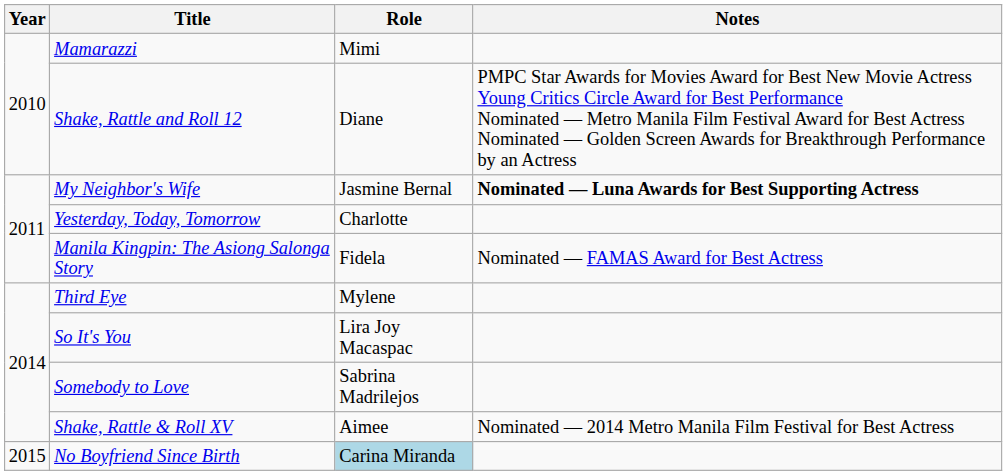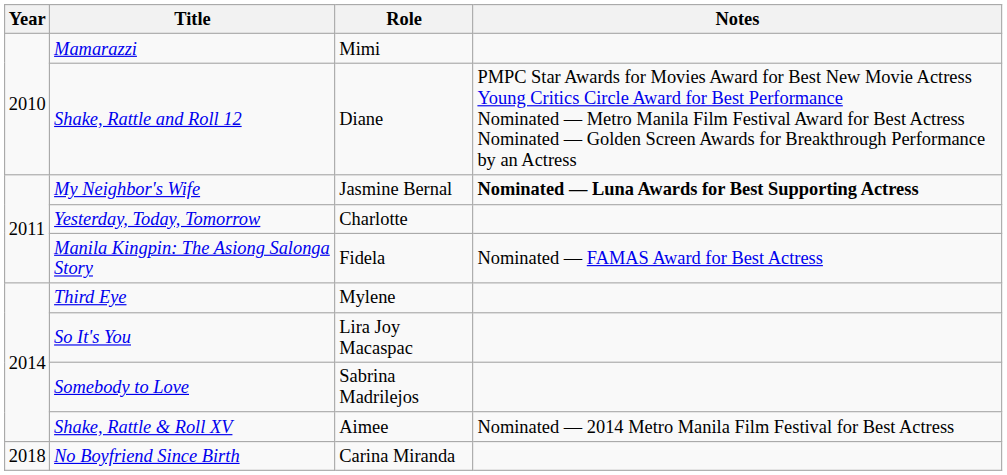 <table class="wikitable">
 <tr>
 <th>Year</th>
 <th>Title</th>
 <th>Role</th>
 <th>Notes</th>
 </tr>
 <tr>
 <td rowspan="2">2010</td>
 <td><em><a href='#'>Mamarazzi</a></em></td>
 <td>Mimi</td>
 <td></td>
 </tr>
 <tr>
 <td><em><a href='#'>Shake, Rattle and Roll 12</a></em></td>
 <td>Diane</td>
 <td>PMPC Star Awards for Movies Award for Best New Movie Actress<br><a href='#'>Young Critics Circle Award for Best Performance</a><br>Nominated — Metro Manila Film Festival Award for Best Actress<br>Nominated — Golden Screen Awards for Breakthrough Performance by an Actress</td>
 </tr>
 <tr>
 <td rowspan="3">2011</td>
 <td><em><a href='#'>My Neighbor's Wife</a></em></td>
 <td>Jasmine Bernal</td>
 <td><strong>Nominated —  Luna Awards for Best Supporting Actress</strong></td>
 </tr>
 <tr>
 <td><em><a href='#'>Yesterday, Today, Tomorrow</a></em></td>
 <td>Charlotte</td>
 <td></td>
 </tr>
 <tr>
 <td><em><a href='#'>Manila Kingpin: The Asiong Salonga Story</a></em></td>
 <td>Fidela</td>
 <td>Nominated — <a href='#'>FAMAS Award for Best Actress</a></td>
 </tr>
 <tr>
 <td rowspan="4">2014</td>
 <td><em><a href='#'>Third Eye</a></em></td>
 <td>Mylene</td>
 <td></td>
 </tr>
 <tr>
 <td><em><a href='#'>So It's You</a></em></td>
 <td>Lira Joy Macaspac</td>
 <td></td>
 </tr>
 <tr>
 <td><em><a href='#'>Somebody to Love</a></em></td>
 <td>Sabrina Madrilejos</td>
 <td></td>
 </tr>
 <tr>
 <td><em><a href='#'>Shake, Rattle & Roll XV</a></em></td>
 <td>Aimee</td>
 <td>Nominated — 2014 Metro Manila Film Festival for Best Actress</td>
 </tr>
 <tr>
-<td>2015</td>
+<td>2018</td>
 <td><em><a href='#'>No Boyfriend Since Birth</a></em></td>
-<td style="background: lightblue;">Carina Miranda</td>
+<td>Carina Miranda</td>
 <td></td>
 </tr>
 </table>
